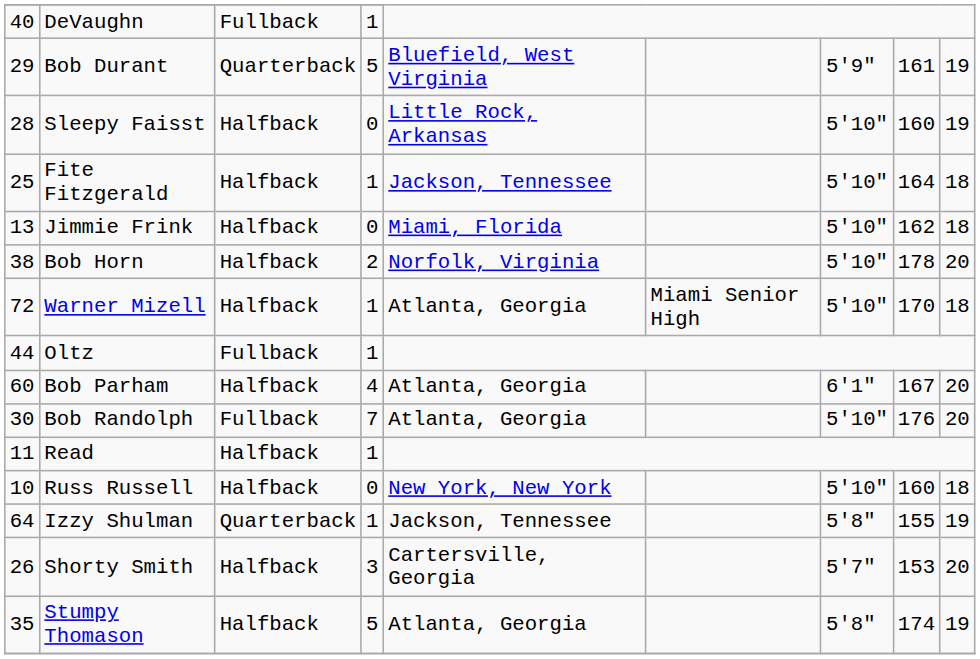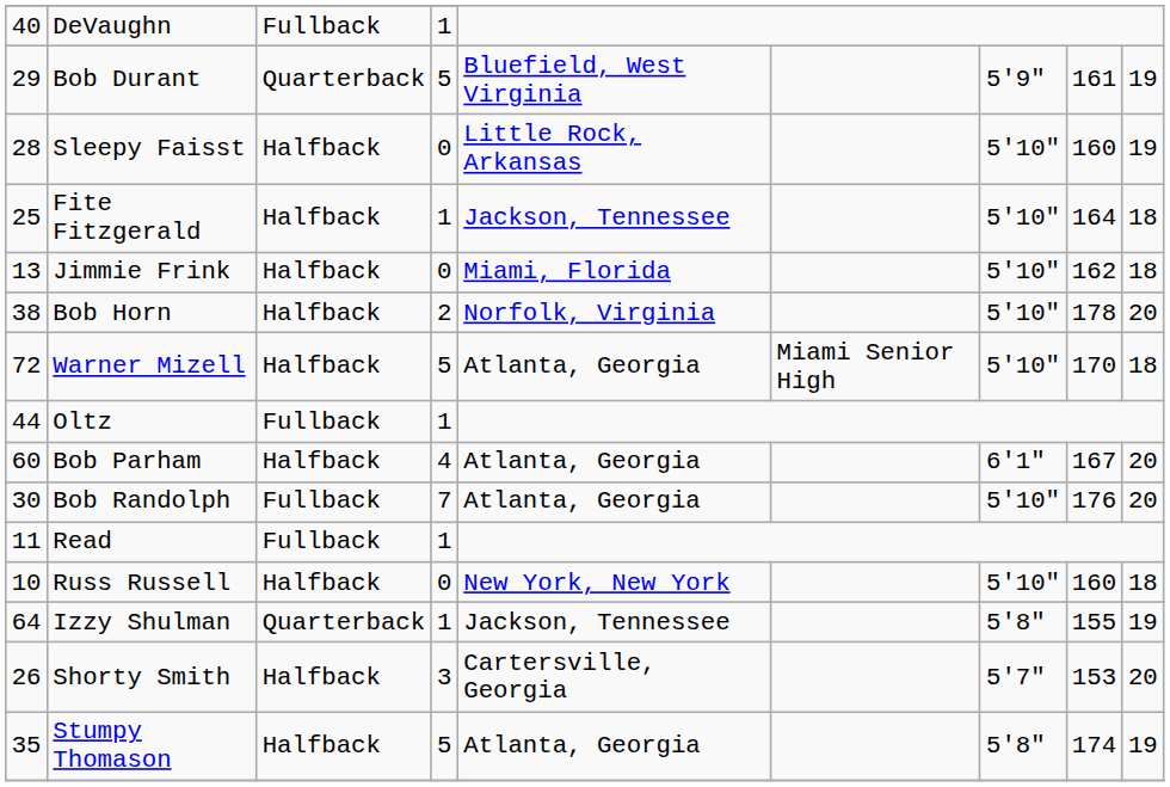 <table class="wikitable">
 <tr>
 </tr>
 <tr>
 <td>40</td>
 <td>DeVaughn</td>
 <td>Fullback</td>
 <td>1</td>
 </tr>
 <tr>
 <td>29</td>
 <td>Bob Durant</td>
 <td>Quarterback</td>
 <td>5</td>
 <td><a href='#'>Bluefield, West Virginia</a></td>
 <td></td>
 <td>5'9"</td>
 <td>161</td>
 <td>19</td>
 </tr>
 <tr>
 <td>28</td>
 <td>Sleepy Faisst</td>
 <td>Halfback</td>
 <td>0</td>
 <td><a href='#'>Little Rock, Arkansas</a></td>
 <td></td>
 <td>5'10"</td>
 <td>160</td>
 <td>19</td>
 </tr>
 <tr>
 <td>25</td>
 <td>Fite Fitzgerald</td>
 <td>Halfback</td>
 <td>1</td>
 <td><a href='#'>Jackson, Tennessee</a></td>
 <td></td>
 <td>5'10"</td>
 <td>164</td>
 <td>18</td>
 </tr>
 <tr>
 <td>13</td>
 <td>Jimmie Frink</td>
 <td>Halfback</td>
 <td>0</td>
 <td><a href='#'>Miami, Florida</a></td>
 <td></td>
 <td>5'10"</td>
 <td>162</td>
 <td>18</td>
 </tr>
 <tr>
 <td>38</td>
 <td>Bob Horn</td>
 <td>Halfback</td>
 <td>2</td>
 <td><a href='#'>Norfolk, Virginia</a></td>
 <td></td>
 <td>5'10"</td>
 <td>178</td>
 <td>20</td>
 </tr>
 <tr>
 <td>72</td>
 <td><a href='#'>Warner Mizell</a></td>
 <td>Halfback</td>
-<td>1</td>
+<td>5</td>
 <td>Atlanta, Georgia</td>
 <td>Miami Senior High</td>
 <td>5'10"</td>
 <td>170</td>
 <td>18</td>
 </tr>
 <tr>
 <td>44</td>
 <td>Oltz</td>
 <td>Fullback</td>
 <td>1</td>
 </tr>
 <tr>
 <td>60</td>
 <td>Bob Parham</td>
 <td>Halfback</td>
 <td>4</td>
 <td>Atlanta, Georgia</td>
 <td></td>
 <td>6'1"</td>
 <td>167</td>
 <td>20</td>
 </tr>
 <tr>
 <td>30</td>
 <td>Bob Randolph</td>
 <td>Fullback</td>
 <td>7</td>
 <td>Atlanta, Georgia</td>
 <td></td>
 <td>5'10"</td>
 <td>176</td>
 <td>20</td>
 </tr>
 <tr>
 <td>11</td>
 <td>Read</td>
-<td>Halfback</td>
+<td>Fullback</td>
 <td>1</td>
 </tr>
 <tr>
 <td>10</td>
 <td>Russ Russell</td>
 <td>Halfback</td>
 <td>0</td>
 <td><a href='#'>New York, New York</a></td>
 <td></td>
 <td>5'10"</td>
 <td>160</td>
 <td>18</td>
 </tr>
 <tr>
 <td>64</td>
 <td>Izzy Shulman</td>
 <td>Quarterback</td>
 <td>1</td>
 <td>Jackson, Tennessee</td>
 <td></td>
 <td>5'8"</td>
 <td>155</td>
 <td>19</td>
 </tr>
 <tr>
 <td>26</td>
 <td>Shorty Smith</td>
 <td>Halfback</td>
 <td>3</td>
 <td>Cartersville, Georgia</td>
 <td></td>
 <td>5'7"</td>
 <td>153</td>
 <td>20</td>
 </tr>
 <tr>
 <td>35</td>
 <td><a href='#'>Stumpy Thomason</a></td>
 <td>Halfback</td>
 <td>5</td>
 <td>Atlanta, Georgia</td>
 <td></td>
 <td>5'8"</td>
 <td>174</td>
 <td>19</td>
 </tr>
 <tr>
 </tr>
 </table>
